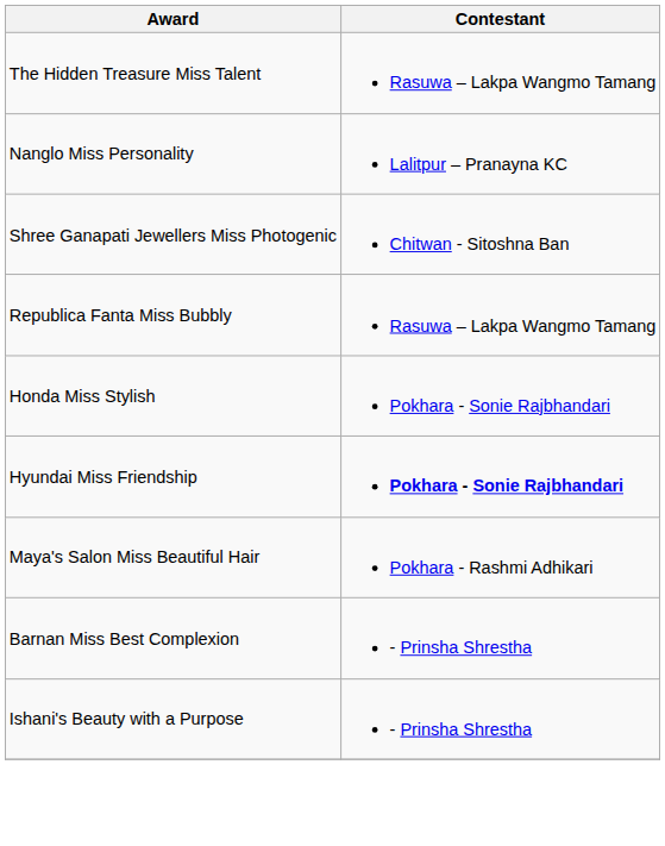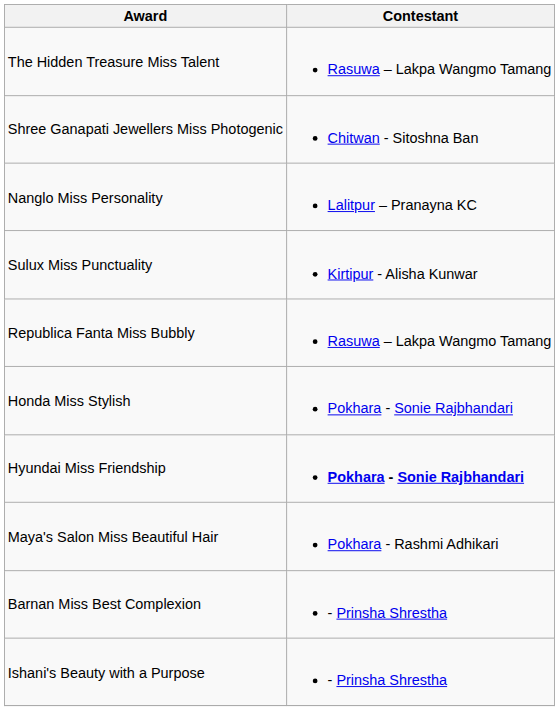 <table class="wikitable sortable unsortable" style="font-size: 95%">
 <tr>
 <th>Award</th>
 <th>Contestant</th>
 </tr>
 <tr>
 <td>The Hidden Treasure Miss Talent</td>
 <td><br><ul><li> <a href='#'>Rasuwa</a> – Lakpa Wangmo Tamang</li></ul></td>
 </tr>
 <tr>
+<td>Shree Ganapati Jewellers Miss Photogenic</td>
+<td><br><ul><li> <a href='#'>Chitwan</a> - Sitoshna Ban</li></ul></td>
+</tr>
+<tr>
 <td>Nanglo Miss Personality</td>
 <td><br><ul><li> <a href='#'>Lalitpur</a> – Pranayna KC</li></ul></td>
 </tr>
 <tr>
-<td>Shree Ganapati Jewellers Miss Photogenic</td>
-<td><br><ul><li> <a href='#'>Chitwan</a> - Sitoshna Ban</li></ul></td>
+<td>Sulux Miss Punctuality</td>
+<td><br><ul><li> <a href='#'>Kirtipur</a> - Alisha Kunwar</li></ul></td>
 </tr>
 <tr>
 <td>Republica Fanta Miss Bubbly</td>
 <td><br><ul><li> <a href='#'>Rasuwa</a> – Lakpa Wangmo Tamang</li></ul></td>
 </tr>
 <tr>
 <td>Honda Miss Stylish</td>
 <td><br><ul><li> <a href='#'>Pokhara</a> - <a href='#'>Sonie Rajbhandari</a></li></ul></td>
 </tr>
 <tr>
 <td>Hyundai Miss Friendship</td>
 <td><strong><br><ul><li> <a href='#'>Pokhara</a> - <a href='#'>Sonie Rajbhandari</a></li></ul></strong></td>
 </tr>
 <tr>
 <td>Maya's Salon Miss Beautiful Hair</td>
 <td><br><ul><li> <a href='#'>Pokhara</a> - Rashmi Adhikari</li></ul></td>
 </tr>
 <tr>
 <td>Barnan Miss Best Complexion</td>
 <td><br><ul><li> - <a href='#'>Prinsha Shrestha</a></li></ul></td>
 </tr>
 <tr>
 <td>Ishani's Beauty with a Purpose</td>
 <td><br><ul><li> - <a href='#'>Prinsha Shrestha</a></li></ul></td>
 </tr>
 <tr>
 </tr>
 </table>
